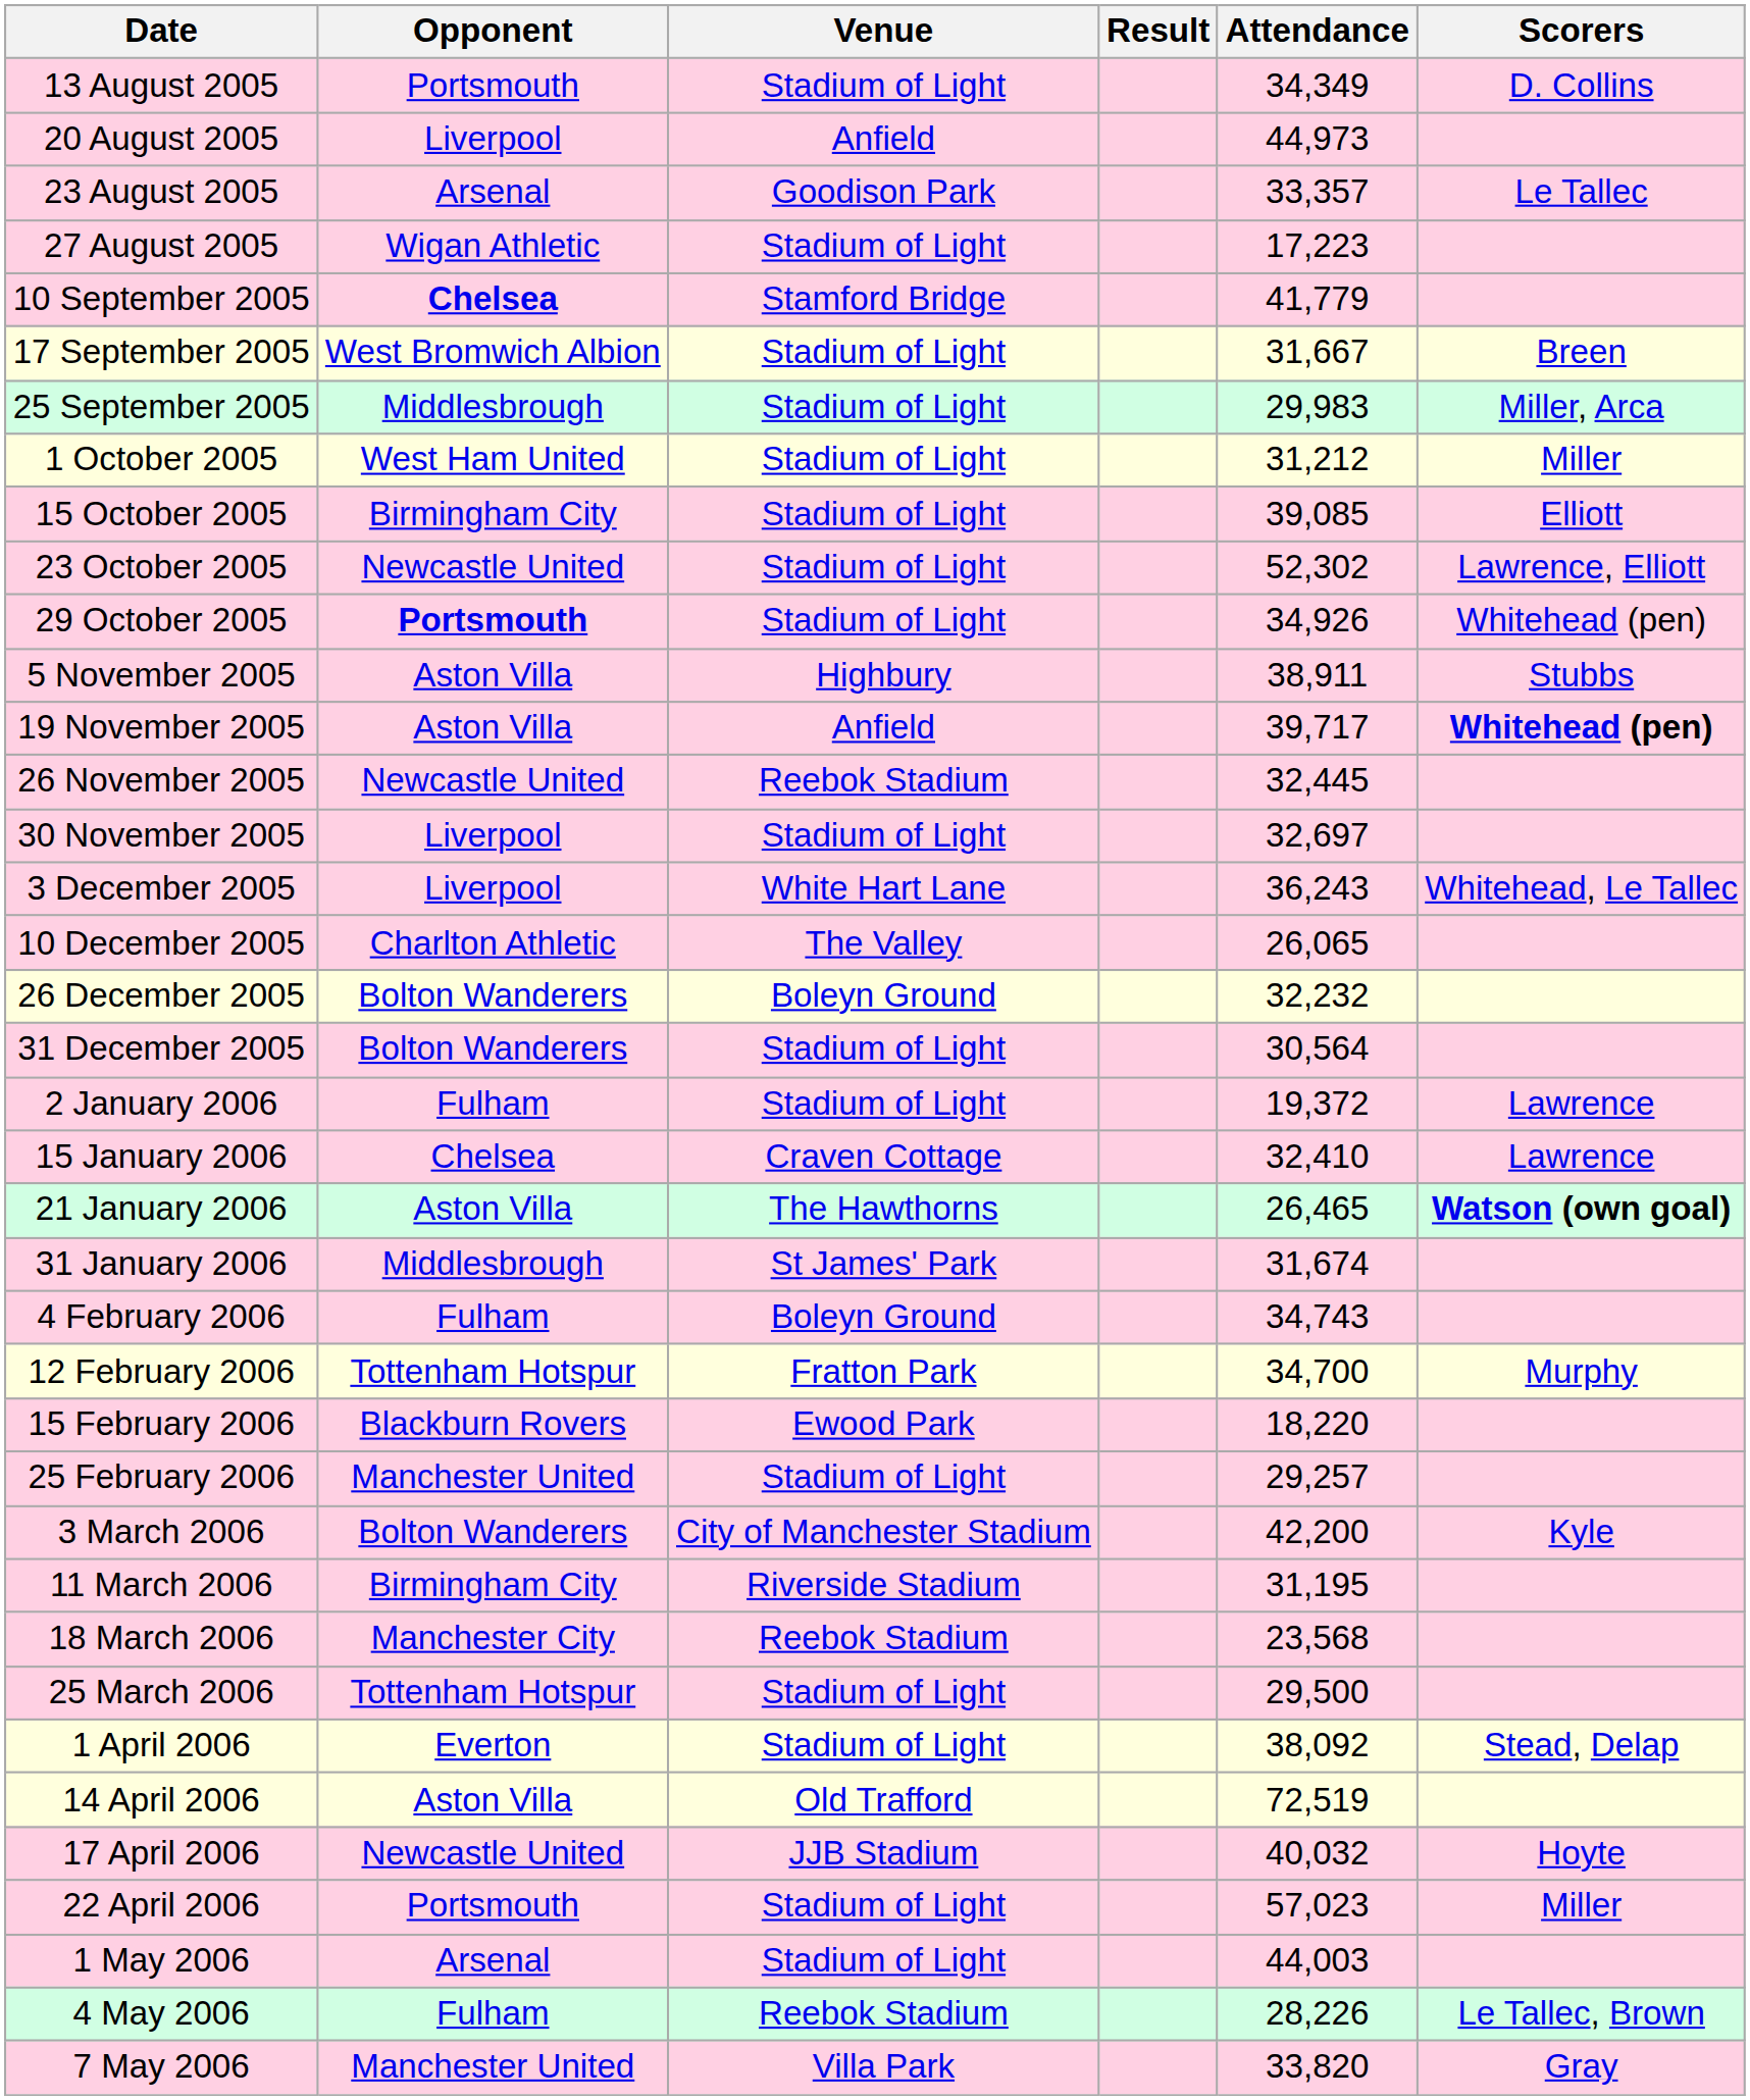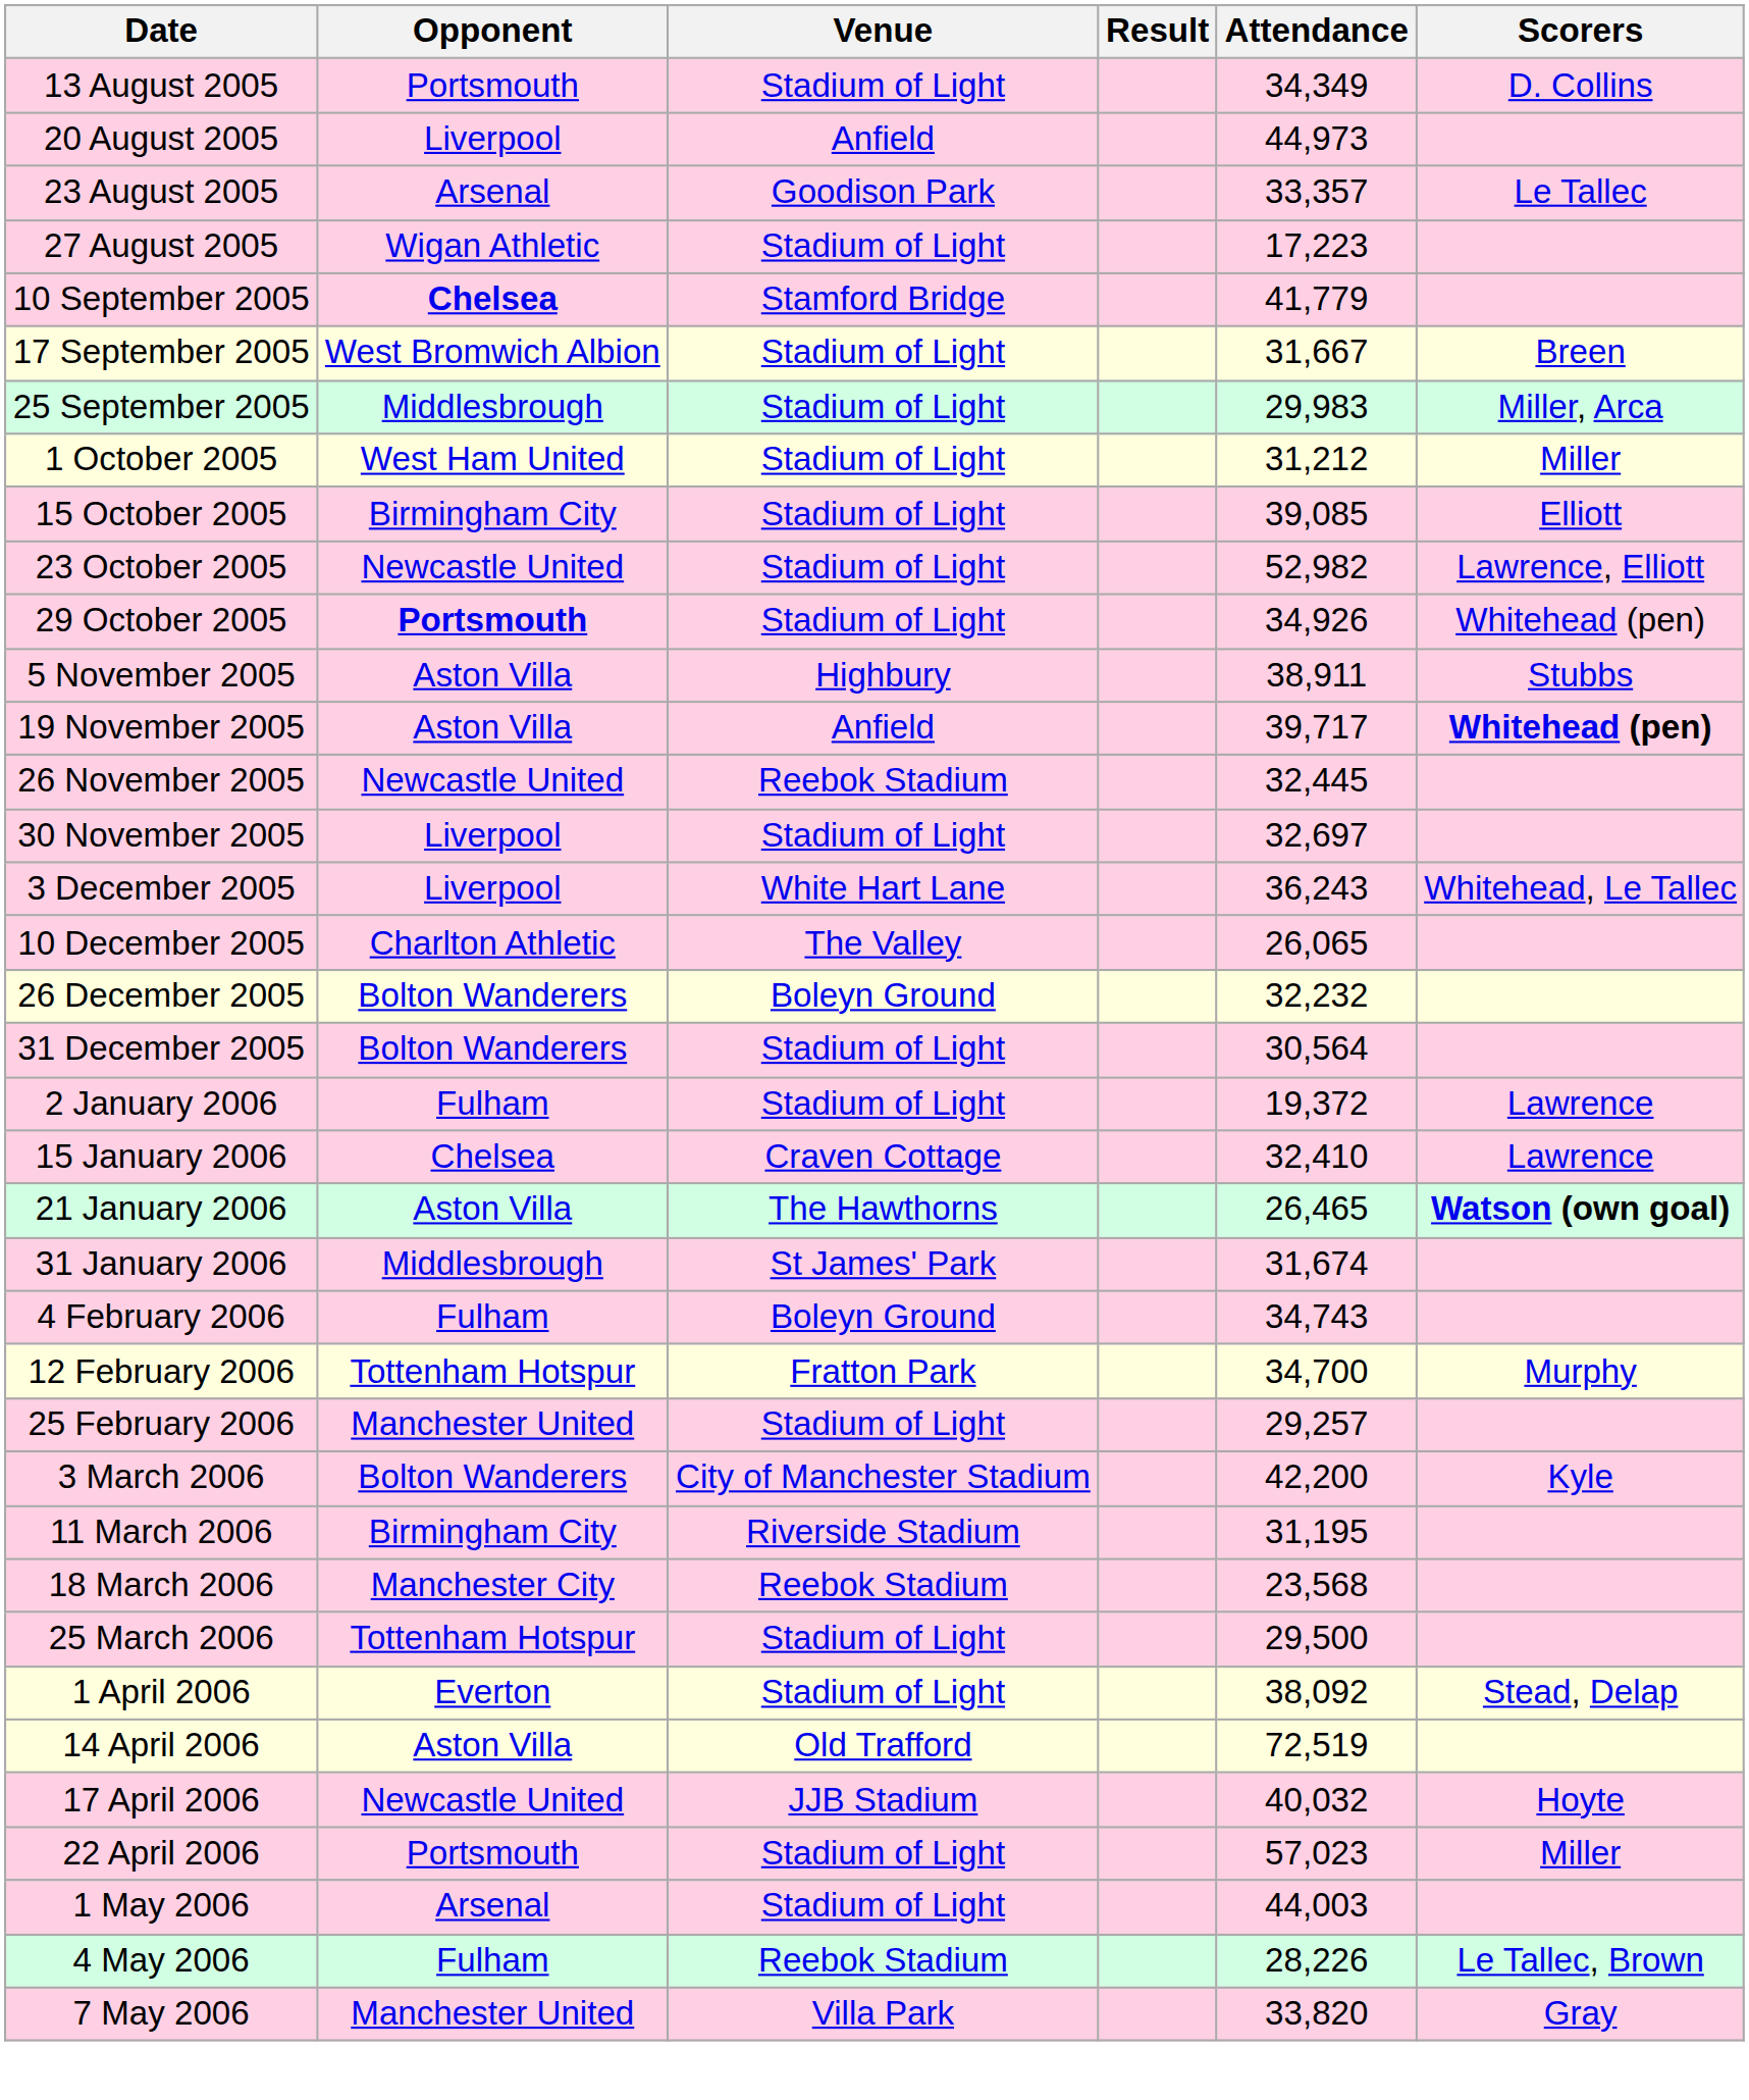 <table class="wikitable sortable" style="font-size:100%; text-align:center">
 <tr>
 <th>Date</th>
 <th>Opponent</th>
 <th>Venue</th>
 <th>Result</th>
 <th>Attendance</th>
 <th>Scorers</th>
 </tr>
 <tr style="background-color: #ffd0e3;">
 <td>13 August 2005</td>
 <td><a href='#'>Portsmouth</a></td>
 <td><a href='#'>Stadium of Light</a></td>
 <td></td>
 <td>34,349</td>
 <td><a href='#'>D. Collins</a></td>
 </tr>
 <tr style="background-color: #ffd0e3;">
 <td>20 August 2005</td>
 <td><a href='#'>Liverpool</a></td>
 <td><a href='#'>Anfield</a></td>
 <td></td>
 <td>44,973</td>
 <td></td>
 </tr>
 <tr style="background-color: #ffd0e3;">
 <td>23 August 2005</td>
 <td><a href='#'>Arsenal</a></td>
 <td><a href='#'>Goodison Park</a></td>
 <td></td>
 <td>33,357</td>
 <td><a href='#'>Le Tallec</a></td>
 </tr>
 <tr style="background-color: #ffd0e3;">
 <td>27 August 2005</td>
 <td><a href='#'>Wigan Athletic</a></td>
 <td><a href='#'>Stadium of Light</a></td>
 <td></td>
 <td>17,223</td>
 <td></td>
 </tr>
 <tr style="background-color: #ffd0e3;">
 <td>10 September 2005</td>
 <td><strong><a href='#'>Chelsea</a></strong></td>
 <td><a href='#'>Stamford Bridge</a></td>
 <td></td>
 <td>41,779</td>
 <td></td>
 </tr>
 <tr style="background-color: #ffffdd;">
 <td>17 September 2005</td>
 <td><a href='#'>West Bromwich Albion</a></td>
 <td><a href='#'>Stadium of Light</a></td>
 <td></td>
 <td>31,667</td>
 <td><a href='#'>Breen</a></td>
 </tr>
 <tr style="background-color: #d0ffe3;">
 <td>25 September 2005</td>
 <td><a href='#'>Middlesbrough</a></td>
 <td><a href='#'>Stadium of Light</a></td>
 <td></td>
 <td>29,983</td>
 <td><a href='#'>Miller</a>, <a href='#'>Arca</a></td>
 </tr>
 <tr style="background-color: #ffffdd;">
 <td>1 October 2005</td>
 <td><a href='#'>West Ham United</a></td>
 <td><a href='#'>Stadium of Light</a></td>
 <td></td>
 <td>31,212</td>
 <td><a href='#'>Miller</a></td>
 </tr>
 <tr style="background-color: #ffd0e3;">
 <td>15 October 2005</td>
 <td><a href='#'>Birmingham City</a></td>
 <td><a href='#'>Stadium of Light</a></td>
 <td></td>
 <td>39,085</td>
 <td><a href='#'>Elliott</a></td>
 </tr>
 <tr style="background-color: #ffd0e3;">
 <td>23 October 2005</td>
 <td><a href='#'>Newcastle United</a></td>
 <td><a href='#'>Stadium of Light</a></td>
 <td></td>
-<td>52,302</td>
+<td>52,982</td>
 <td><a href='#'>Lawrence</a>, <a href='#'>Elliott</a></td>
 </tr>
 <tr style="background-color: #ffd0e3;">
 <td>29 October 2005</td>
 <td><strong><a href='#'>Portsmouth</a></strong></td>
 <td><a href='#'>Stadium of Light</a></td>
 <td></td>
 <td>34,926</td>
 <td><a href='#'>Whitehead</a> (pen)</td>
 </tr>
 <tr style="background-color: #ffd0e3;">
 <td>5 November 2005</td>
 <td><a href='#'>Aston Villa</a></td>
 <td><a href='#'>Highbury</a></td>
 <td></td>
 <td>38,911</td>
 <td><a href='#'>Stubbs</a></td>
 </tr>
 <tr style="background-color: #ffd0e3;">
 <td>19 November 2005</td>
 <td><a href='#'>Aston Villa</a></td>
 <td><a href='#'>Anfield</a></td>
 <td></td>
 <td>39,717</td>
 <td><strong><a href='#'>Whitehead</a> (pen)</strong></td>
 </tr>
 <tr style="background-color: #ffd0e3;">
 <td>26 November 2005</td>
 <td><a href='#'>Newcastle United</a></td>
 <td><a href='#'>Reebok Stadium</a></td>
 <td></td>
 <td>32,445</td>
 <td></td>
 </tr>
 <tr style="background-color: #ffd0e3;">
 <td>30 November 2005</td>
 <td><a href='#'>Liverpool</a></td>
 <td><a href='#'>Stadium of Light</a></td>
 <td></td>
 <td>32,697</td>
 <td></td>
 </tr>
 <tr style="background-color: #ffd0e3;">
 <td>3 December 2005</td>
 <td><a href='#'>Liverpool</a></td>
 <td><a href='#'>White Hart Lane</a></td>
 <td></td>
 <td>36,243</td>
 <td><a href='#'>Whitehead</a>, <a href='#'>Le Tallec</a></td>
 </tr>
 <tr style="background-color: #ffd0e3;">
 <td>10 December 2005</td>
 <td><a href='#'>Charlton Athletic</a></td>
 <td><a href='#'>The Valley</a></td>
 <td></td>
 <td>26,065</td>
 <td></td>
 </tr>
 <tr style="background-color: #ffffdd;">
 <td>26 December 2005</td>
 <td><a href='#'>Bolton Wanderers</a></td>
 <td><a href='#'>Boleyn Ground</a></td>
 <td></td>
 <td>32,232</td>
 <td></td>
 </tr>
 <tr style="background-color: #ffd0e3;">
 <td>31 December 2005</td>
 <td><a href='#'>Bolton Wanderers</a></td>
 <td><a href='#'>Stadium of Light</a></td>
 <td></td>
 <td>30,564</td>
 <td></td>
 </tr>
 <tr style="background-color: #ffd0e3;">
 <td>2 January 2006</td>
 <td><a href='#'>Fulham</a></td>
 <td><a href='#'>Stadium of Light</a></td>
 <td></td>
 <td>19,372</td>
 <td><a href='#'>Lawrence</a></td>
 </tr>
 <tr style="background-color: #ffd0e3;">
 <td>15 January 2006</td>
 <td><a href='#'>Chelsea</a></td>
 <td><a href='#'>Craven Cottage</a></td>
 <td></td>
 <td>32,410</td>
 <td><a href='#'>Lawrence</a></td>
 </tr>
 <tr style="background-color: #d0ffe3;">
 <td>21 January 2006</td>
 <td><a href='#'>Aston Villa</a></td>
 <td><a href='#'>The Hawthorns</a></td>
 <td></td>
 <td>26,465</td>
 <td><strong><a href='#'>Watson</a> (own goal)</strong></td>
 </tr>
 <tr style="background-color: #ffd0e3;">
 <td>31 January 2006</td>
 <td><a href='#'>Middlesbrough</a></td>
 <td><a href='#'>St James' Park</a></td>
 <td></td>
 <td>31,674</td>
 <td></td>
 </tr>
 <tr style="background-color: #ffd0e3;">
 <td>4 February 2006</td>
 <td><a href='#'>Fulham</a></td>
 <td><a href='#'>Boleyn Ground</a></td>
 <td></td>
 <td>34,743</td>
 <td></td>
 </tr>
 <tr style="background-color: #ffffdd;">
 <td>12 February 2006</td>
 <td><a href='#'>Tottenham Hotspur</a></td>
 <td><a href='#'>Fratton Park</a></td>
 <td></td>
 <td>34,700</td>
 <td><a href='#'>Murphy</a></td>
 </tr>
 <tr style="background-color: #ffd0e3;">
-<td>15 February 2006</td>
-<td><a href='#'>Blackburn Rovers</a></td>
-<td><a href='#'>Ewood Park</a></td>
-<td></td>
-<td>18,220</td>
-<td></td>
-</tr>
-<tr style="background-color: #ffd0e3;">
 <td>25 February 2006</td>
 <td><a href='#'>Manchester United</a></td>
 <td><a href='#'>Stadium of Light</a></td>
 <td></td>
 <td>29,257</td>
 <td></td>
 </tr>
 <tr style="background-color: #ffd0e3;">
 <td>3 March 2006</td>
 <td><a href='#'>Bolton Wanderers</a></td>
 <td><a href='#'>City of Manchester Stadium</a></td>
 <td></td>
 <td>42,200</td>
 <td><a href='#'>Kyle</a></td>
 </tr>
 <tr style="background-color: #ffd0e3;">
 <td>11 March 2006</td>
 <td><a href='#'>Birmingham City</a></td>
 <td><a href='#'>Riverside Stadium</a></td>
 <td></td>
 <td>31,195</td>
 <td></td>
 </tr>
 <tr style="background-color: #ffd0e3;">
 <td>18 March 2006</td>
 <td><a href='#'>Manchester City</a></td>
 <td><a href='#'>Reebok Stadium</a></td>
 <td></td>
 <td>23,568</td>
 <td></td>
 </tr>
 <tr style="background-color: #ffd0e3;">
 <td>25 March 2006</td>
 <td><a href='#'>Tottenham Hotspur</a></td>
 <td><a href='#'>Stadium of Light</a></td>
 <td></td>
 <td>29,500</td>
 <td></td>
 </tr>
 <tr style="background-color: #ffffdd;">
 <td>1 April 2006</td>
 <td><a href='#'>Everton</a></td>
 <td><a href='#'>Stadium of Light</a></td>
 <td></td>
 <td>38,092</td>
 <td><a href='#'>Stead</a>, <a href='#'>Delap</a></td>
 </tr>
 <tr style="background-color: #ffffdd;">
 <td>14 April 2006</td>
 <td><a href='#'>Aston Villa</a></td>
 <td><a href='#'>Old Trafford</a></td>
 <td></td>
 <td>72,519</td>
 <td></td>
 </tr>
 <tr style="background-color: #ffd0e3;">
 <td>17 April 2006</td>
 <td><a href='#'>Newcastle United</a></td>
 <td><a href='#'>JJB Stadium</a></td>
 <td></td>
 <td>40,032</td>
 <td><a href='#'>Hoyte</a></td>
 </tr>
 <tr style="background-color: #ffd0e3;">
 <td>22 April 2006</td>
 <td><a href='#'>Portsmouth</a></td>
 <td><a href='#'>Stadium of Light</a></td>
 <td></td>
 <td>57,023</td>
 <td><a href='#'>Miller</a></td>
 </tr>
 <tr style="background-color: #ffd0e3;">
 <td>1 May 2006</td>
 <td><a href='#'>Arsenal</a></td>
 <td><a href='#'>Stadium of Light</a></td>
 <td></td>
 <td>44,003</td>
 <td></td>
 </tr>
 <tr style="background-color: #d0ffe3;">
 <td>4 May 2006</td>
 <td><a href='#'>Fulham</a></td>
 <td><a href='#'>Reebok Stadium</a></td>
 <td></td>
 <td>28,226</td>
 <td><a href='#'>Le Tallec</a>, <a href='#'>Brown</a></td>
 </tr>
 <tr style="background-color: #ffd0e3;">
 <td>7 May 2006</td>
 <td><a href='#'>Manchester United</a></td>
 <td><a href='#'>Villa Park</a></td>
 <td></td>
 <td>33,820</td>
 <td><a href='#'>Gray</a></td>
 </tr>
 </table>
